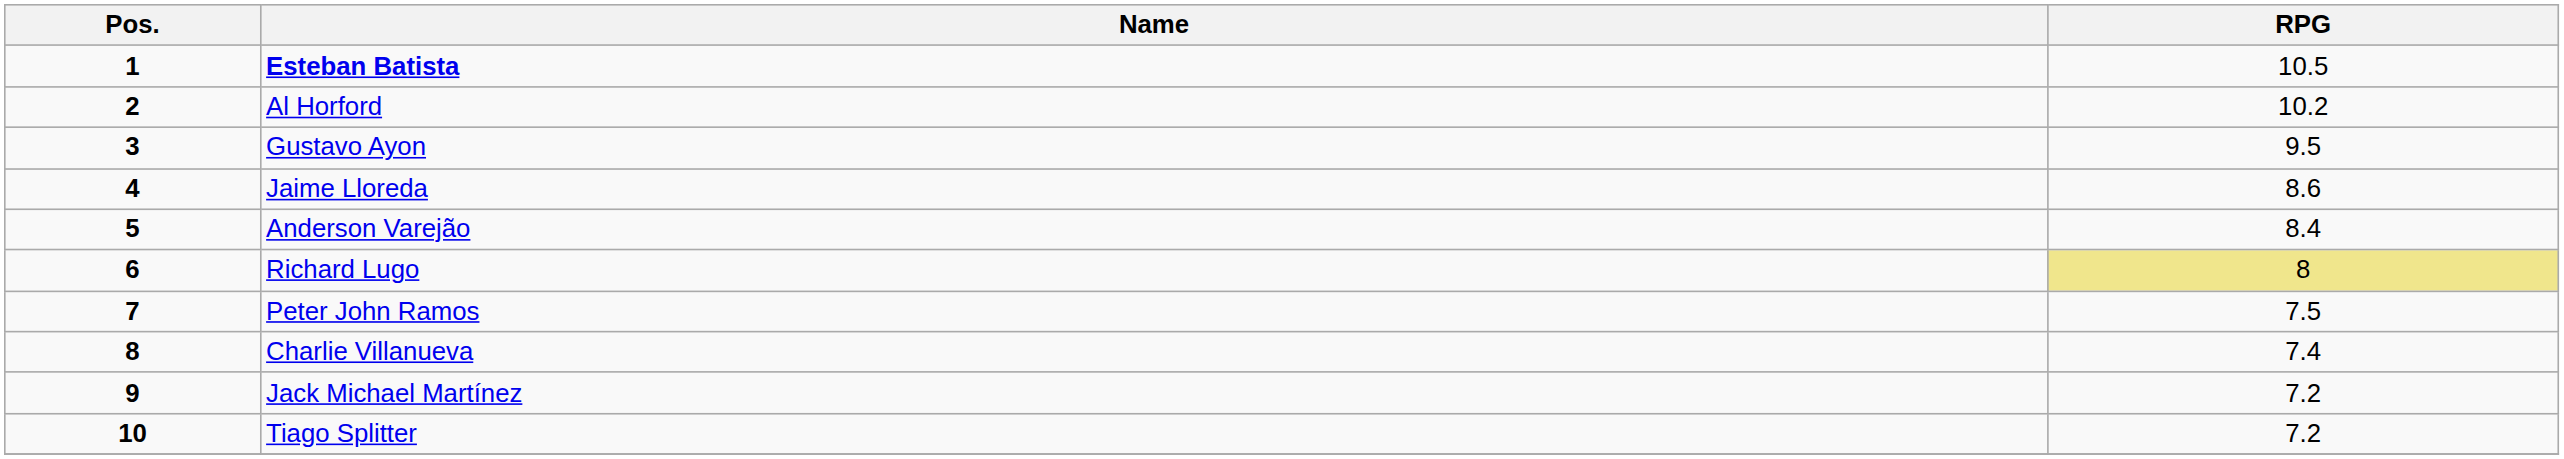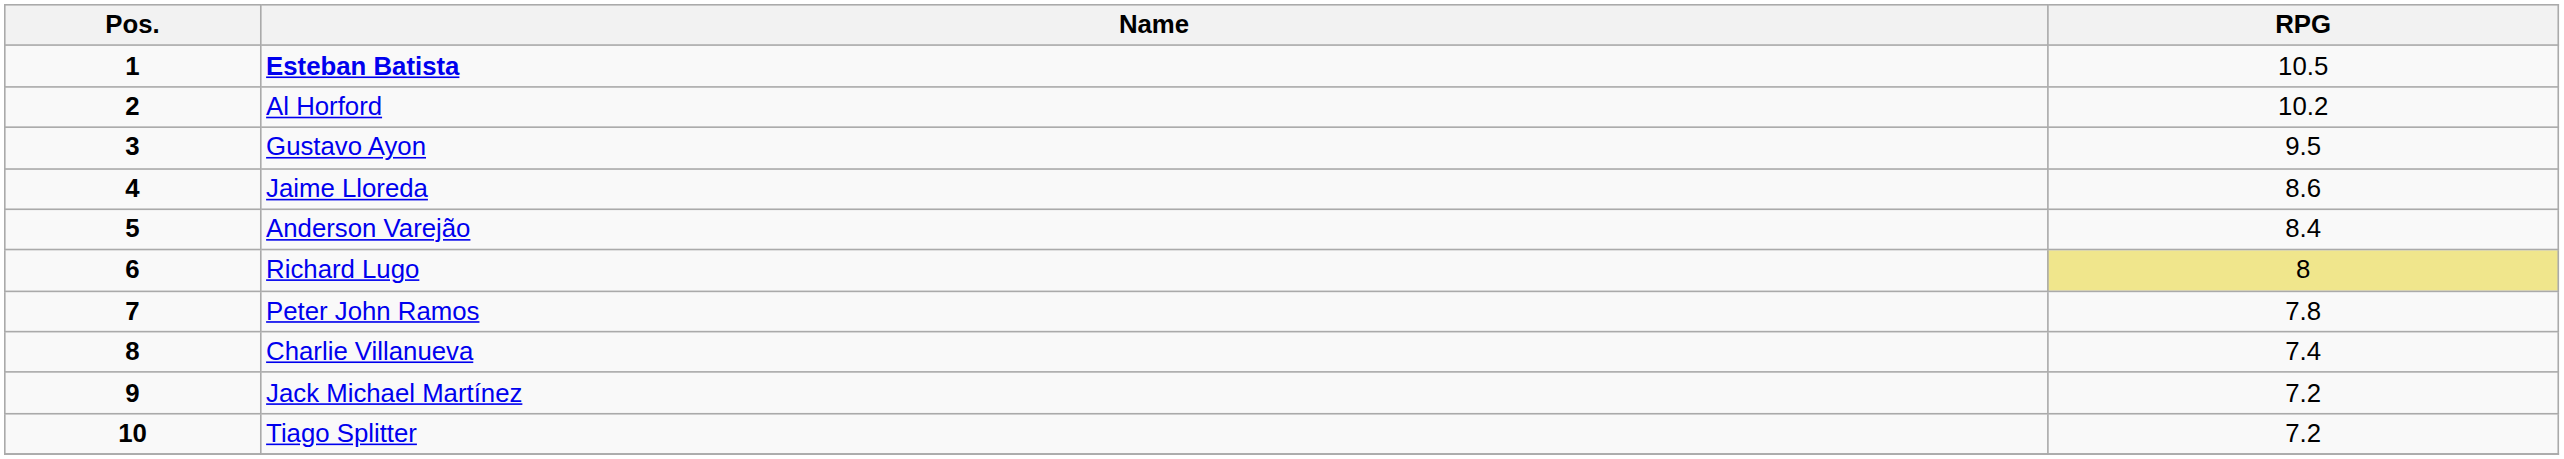 <table class=wikitable width="80%">
 <tr>
 <th width="10%">Pos.</th>
 <th width="70%">Name</th>
 <th width="20%">RPG</th>
 </tr>
 <tr>
 <td align=center><strong>1</strong></td>
 <td> <strong><a href='#'>Esteban Batista</a></strong></td>
 <td align=center>10.5</td>
 </tr>
 <tr>
 <td align=center><strong>2</strong></td>
 <td> <a href='#'>Al Horford</a></td>
 <td align=center>10.2</td>
 </tr>
 <tr>
 <td align=center><strong>3</strong></td>
 <td> <a href='#'>Gustavo Ayon</a></td>
 <td align=center>9.5</td>
 </tr>
 <tr>
 <td align=center><strong>4</strong></td>
 <td> <a href='#'>Jaime Lloreda</a></td>
 <td align=center>8.6</td>
 </tr>
 <tr>
 <td align=center><strong>5</strong></td>
 <td> <a href='#'>Anderson Varejão</a></td>
 <td align=center>8.4</td>
 </tr>
 <tr>
 <td align=center><strong>6</strong></td>
 <td> <a href='#'>Richard Lugo</a></td>
 <td align=center style="background: khaki;">8</td>
 </tr>
 <tr>
 <td align=center><strong>7</strong></td>
 <td> <a href='#'>Peter John Ramos</a></td>
-<td align=center>7.5</td>
+<td align=center>7.8</td>
 </tr>
 <tr>
 <td align=center><strong>8</strong></td>
 <td> <a href='#'>Charlie Villanueva</a></td>
 <td align=center>7.4</td>
 </tr>
 <tr>
 <td align=center><strong>9</strong></td>
 <td> <a href='#'>Jack Michael Martínez</a></td>
 <td align=center>7.2</td>
 </tr>
 <tr>
 <td align=center><strong>10</strong></td>
 <td> <a href='#'>Tiago Splitter</a></td>
 <td align=center>7.2</td>
 </tr>
 <tr>
 </tr>
 </table>
